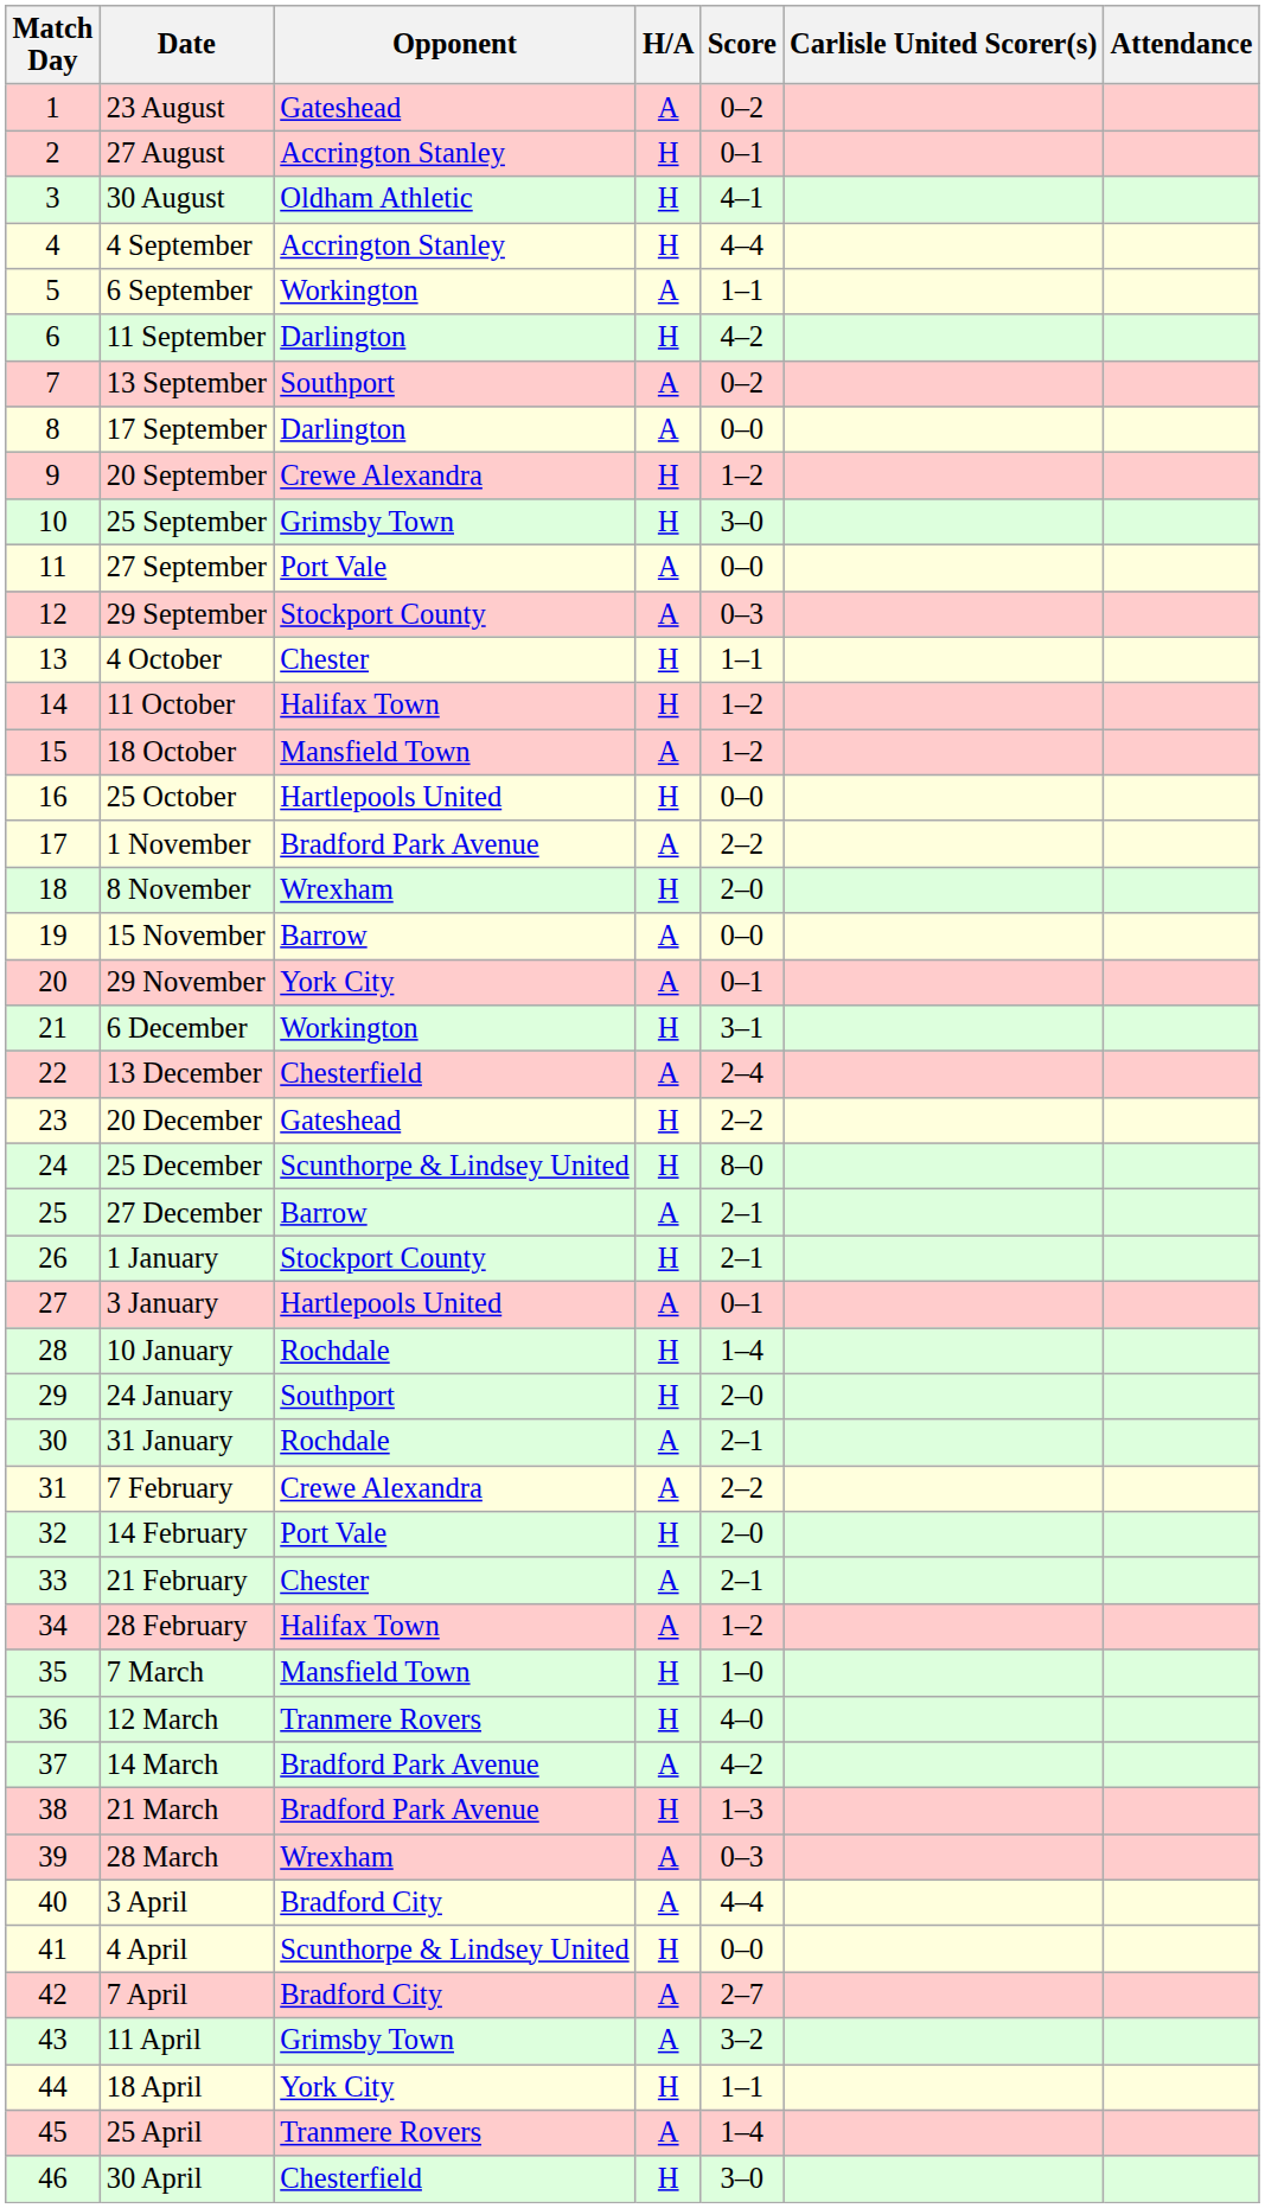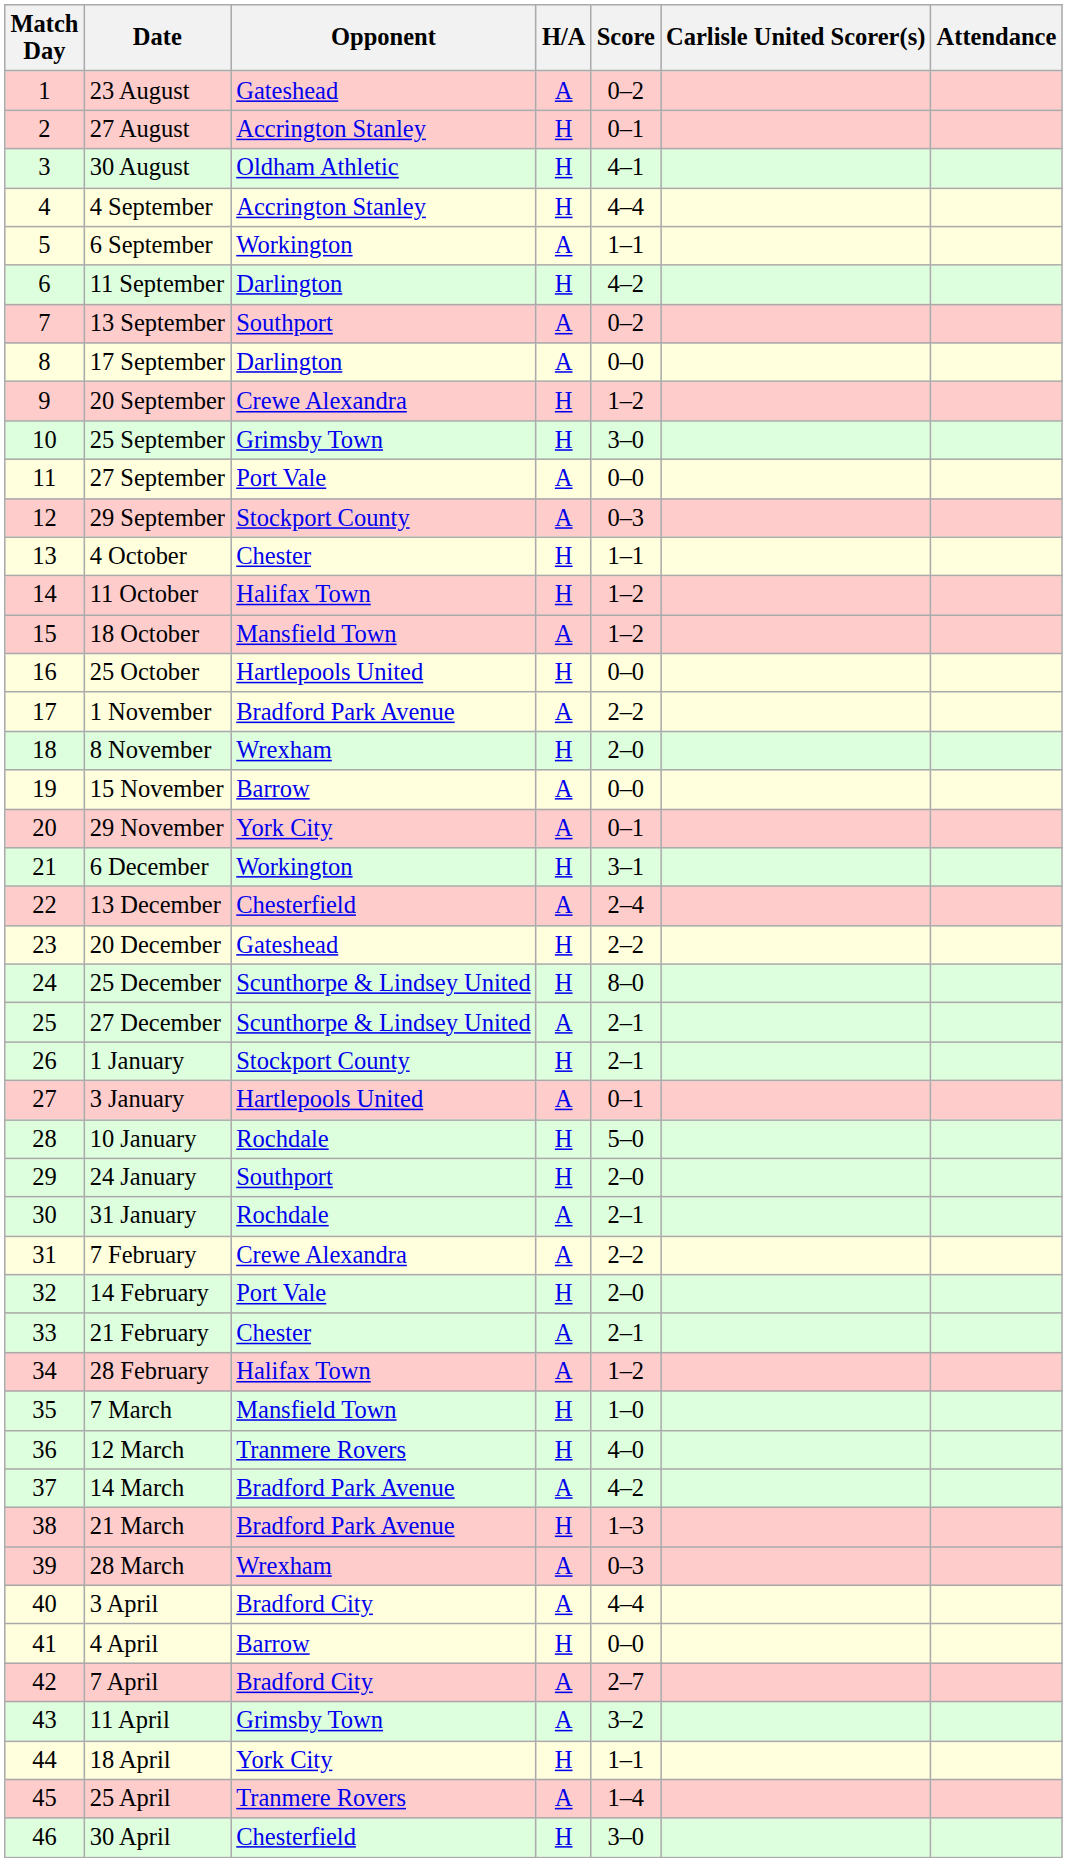 <table class="wikitable" style="text-align:center">
 <tr>
 <th>Match<br> Day</th>
 <th>Date</th>
 <th>Opponent</th>
 <th>H/A</th>
 <th>Score</th>
 <th>Carlisle United Scorer(s)</th>
 <th>Attendance</th>
 </tr>
 <tr bgcolor=#FFCCCC>
 <td>1</td>
 <td align=left>23 August</td>
 <td align=left><a href='#'>Gateshead</a></td>
 <td><a href='#'>A</a></td>
 <td>0–2</td>
 <td align=left></td>
 <td></td>
 </tr>
 <tr bgcolor=#FFCCCC>
 <td>2</td>
 <td align=left>27 August</td>
 <td align=left><a href='#'>Accrington Stanley</a></td>
 <td><a href='#'>H</a></td>
 <td>0–1</td>
 <td align=left></td>
 <td></td>
 </tr>
 <tr bgcolor=#ddffdd>
 <td>3</td>
 <td align=left>30 August</td>
 <td align=left><a href='#'>Oldham Athletic</a></td>
 <td><a href='#'>H</a></td>
 <td>4–1</td>
 <td align=left></td>
 <td></td>
 </tr>
 <tr bgcolor=#ffffdd>
 <td>4</td>
 <td align=left>4 September</td>
 <td align=left><a href='#'>Accrington Stanley</a></td>
 <td><a href='#'>H</a></td>
 <td>4–4</td>
 <td align=left></td>
 <td></td>
 </tr>
 <tr bgcolor=#ffffdd>
 <td>5</td>
 <td align=left>6 September</td>
 <td align=left><a href='#'>Workington</a></td>
 <td><a href='#'>A</a></td>
 <td>1–1</td>
 <td align=left></td>
 <td></td>
 </tr>
 <tr bgcolor=#ddffdd>
 <td>6</td>
 <td align=left>11 September</td>
 <td align=left><a href='#'>Darlington</a></td>
 <td><a href='#'>H</a></td>
 <td>4–2</td>
 <td align=left></td>
 <td></td>
 </tr>
 <tr bgcolor=#FFCCCC>
 <td>7</td>
 <td align=left>13 September</td>
 <td align=left><a href='#'>Southport</a></td>
 <td><a href='#'>A</a></td>
 <td>0–2</td>
 <td align=left></td>
 <td></td>
 </tr>
 <tr bgcolor=#ffffdd>
 <td>8</td>
 <td align=left>17 September</td>
 <td align=left><a href='#'>Darlington</a></td>
 <td><a href='#'>A</a></td>
 <td>0–0</td>
 <td align=left></td>
 <td></td>
 </tr>
 <tr bgcolor=#FFCCCC>
 <td>9</td>
 <td align=left>20 September</td>
 <td align=left><a href='#'>Crewe Alexandra</a></td>
 <td><a href='#'>H</a></td>
 <td>1–2</td>
 <td align=left></td>
 <td></td>
 </tr>
 <tr bgcolor=#ddffdd>
 <td>10</td>
 <td align=left>25 September</td>
 <td align=left><a href='#'>Grimsby Town</a></td>
 <td><a href='#'>H</a></td>
 <td>3–0</td>
 <td align=left></td>
 <td></td>
 </tr>
 <tr bgcolor=#ffffdd>
 <td>11</td>
 <td align=left>27 September</td>
 <td align=left><a href='#'>Port Vale</a></td>
 <td><a href='#'>A</a></td>
 <td>0–0</td>
 <td align=left></td>
 <td></td>
 </tr>
 <tr bgcolor=#FFCCCC>
 <td>12</td>
 <td align=left>29 September</td>
 <td align=left><a href='#'>Stockport County</a></td>
 <td><a href='#'>A</a></td>
 <td>0–3</td>
 <td align=left></td>
 <td></td>
 </tr>
 <tr bgcolor=#ffffdd>
 <td>13</td>
 <td align=left>4 October</td>
 <td align=left><a href='#'>Chester</a></td>
 <td><a href='#'>H</a></td>
 <td>1–1</td>
 <td align=left></td>
 <td></td>
 </tr>
 <tr bgcolor=#FFCCCC>
 <td>14</td>
 <td align=left>11 October</td>
 <td align=left><a href='#'>Halifax Town</a></td>
 <td><a href='#'>H</a></td>
 <td>1–2</td>
 <td align=left></td>
 <td></td>
 </tr>
 <tr bgcolor=#FFCCCC>
 <td>15</td>
 <td align=left>18 October</td>
 <td align=left><a href='#'>Mansfield Town</a></td>
 <td><a href='#'>A</a></td>
 <td>1–2</td>
 <td align=left></td>
 <td></td>
 </tr>
 <tr bgcolor=#ffffdd>
 <td>16</td>
 <td align=left>25 October</td>
 <td align=left><a href='#'>Hartlepools United</a></td>
 <td><a href='#'>H</a></td>
 <td>0–0</td>
 <td align=left></td>
 <td></td>
 </tr>
 <tr bgcolor=#ffffdd>
 <td>17</td>
 <td align=left>1 November</td>
 <td align=left><a href='#'>Bradford Park Avenue</a></td>
 <td><a href='#'>A</a></td>
 <td>2–2</td>
 <td align=left></td>
 <td></td>
 </tr>
 <tr bgcolor=#ddffdd>
 <td>18</td>
 <td align=left>8 November</td>
 <td align=left><a href='#'>Wrexham</a></td>
 <td><a href='#'>H</a></td>
 <td>2–0</td>
 <td align=left></td>
 <td></td>
 </tr>
 <tr bgcolor=#ffffdd>
 <td>19</td>
 <td align=left>15 November</td>
 <td align=left><a href='#'>Barrow</a></td>
 <td><a href='#'>A</a></td>
 <td>0–0</td>
 <td align=left></td>
 <td></td>
 </tr>
 <tr bgcolor=#FFCCCC>
 <td>20</td>
 <td align=left>29 November</td>
 <td align=left><a href='#'>York City</a></td>
 <td><a href='#'>A</a></td>
 <td>0–1</td>
 <td align=left></td>
 <td></td>
 </tr>
 <tr bgcolor=#ddffdd>
 <td>21</td>
 <td align=left>6 December</td>
 <td align=left><a href='#'>Workington</a></td>
 <td><a href='#'>H</a></td>
 <td>3–1</td>
 <td align=left></td>
 <td></td>
 </tr>
 <tr bgcolor=#FFCCCC>
 <td>22</td>
 <td align=left>13 December</td>
 <td align=left><a href='#'>Chesterfield</a></td>
 <td><a href='#'>A</a></td>
 <td>2–4</td>
 <td align=left></td>
 <td></td>
 </tr>
 <tr bgcolor=#ffffdd>
 <td>23</td>
 <td align=left>20 December</td>
 <td align=left><a href='#'>Gateshead</a></td>
 <td><a href='#'>H</a></td>
 <td>2–2</td>
 <td align=left></td>
 <td></td>
 </tr>
 <tr bgcolor=#ddffdd>
 <td>24</td>
 <td align=left>25 December</td>
 <td align=left><a href='#'>Scunthorpe & Lindsey United</a></td>
 <td><a href='#'>H</a></td>
 <td>8–0</td>
 <td align=left></td>
 <td></td>
 </tr>
 <tr bgcolor=#ddffdd>
 <td>25</td>
 <td align=left>27 December</td>
-<td align=left><a href='#'>Barrow</a></td>
+<td align=left><a href='#'>Scunthorpe & Lindsey United</a></td>
 <td><a href='#'>A</a></td>
 <td>2–1</td>
 <td align=left></td>
 <td></td>
 </tr>
 <tr bgcolor=#ddffdd>
 <td>26</td>
 <td align=left>1 January</td>
 <td align=left><a href='#'>Stockport County</a></td>
 <td><a href='#'>H</a></td>
 <td>2–1</td>
 <td align=left></td>
 <td></td>
 </tr>
 <tr bgcolor=#FFCCCC>
 <td>27</td>
 <td align=left>3 January</td>
 <td align=left><a href='#'>Hartlepools United</a></td>
 <td><a href='#'>A</a></td>
 <td>0–1</td>
 <td align=left></td>
 <td></td>
 </tr>
 <tr bgcolor=#ddffdd>
 <td>28</td>
 <td align=left>10 January</td>
 <td align=left><a href='#'>Rochdale</a></td>
 <td><a href='#'>H</a></td>
-<td>1–4</td>
+<td>5–0</td>
 <td align=left></td>
 <td></td>
 </tr>
 <tr bgcolor=#ddffdd>
 <td>29</td>
 <td align=left>24 January</td>
 <td align=left><a href='#'>Southport</a></td>
 <td><a href='#'>H</a></td>
 <td>2–0</td>
 <td align=left></td>
 <td></td>
 </tr>
 <tr bgcolor=#ddffdd>
 <td>30</td>
 <td align=left>31 January</td>
 <td align=left><a href='#'>Rochdale</a></td>
 <td><a href='#'>A</a></td>
 <td>2–1</td>
 <td align=left></td>
 <td></td>
 </tr>
 <tr bgcolor=#ffffdd>
 <td>31</td>
 <td align=left>7 February</td>
 <td align=left><a href='#'>Crewe Alexandra</a></td>
 <td><a href='#'>A</a></td>
 <td>2–2</td>
 <td align=left></td>
 <td></td>
 </tr>
 <tr bgcolor=#ddffdd>
 <td>32</td>
 <td align=left>14 February</td>
 <td align=left><a href='#'>Port Vale</a></td>
 <td><a href='#'>H</a></td>
 <td>2–0</td>
 <td align=left></td>
 <td></td>
 </tr>
 <tr bgcolor=#ddffdd>
 <td>33</td>
 <td align=left>21 February</td>
 <td align=left><a href='#'>Chester</a></td>
 <td><a href='#'>A</a></td>
 <td>2–1</td>
 <td align=left></td>
 <td></td>
 </tr>
 <tr bgcolor=#FFCCCC>
 <td>34</td>
 <td align=left>28 February</td>
 <td align=left><a href='#'>Halifax Town</a></td>
 <td><a href='#'>A</a></td>
 <td>1–2</td>
 <td align=left></td>
 <td></td>
 </tr>
 <tr bgcolor=#ddffdd>
 <td>35</td>
 <td align=left>7 March</td>
 <td align=left><a href='#'>Mansfield Town</a></td>
 <td><a href='#'>H</a></td>
 <td>1–0</td>
 <td align=left></td>
 <td></td>
 </tr>
 <tr bgcolor=#ddffdd>
 <td>36</td>
 <td align=left>12 March</td>
 <td align=left><a href='#'>Tranmere Rovers</a></td>
 <td><a href='#'>H</a></td>
 <td>4–0</td>
 <td align=left></td>
 <td></td>
 </tr>
 <tr bgcolor=#ddffdd>
 <td>37</td>
 <td align=left>14 March</td>
 <td align=left><a href='#'>Bradford Park Avenue</a></td>
 <td><a href='#'>A</a></td>
 <td>4–2</td>
 <td align=left></td>
 <td></td>
 </tr>
 <tr bgcolor=#FFCCCC>
 <td>38</td>
 <td align=left>21 March</td>
 <td align=left><a href='#'>Bradford Park Avenue</a></td>
 <td><a href='#'>H</a></td>
 <td>1–3</td>
 <td align=left></td>
 <td></td>
 </tr>
 <tr bgcolor=#FFCCCC>
 <td>39</td>
 <td align=left>28 March</td>
 <td align=left><a href='#'>Wrexham</a></td>
 <td><a href='#'>A</a></td>
 <td>0–3</td>
 <td align=left></td>
 <td></td>
 </tr>
 <tr bgcolor=#ffffdd>
 <td>40</td>
 <td align=left>3 April</td>
 <td align=left><a href='#'>Bradford City</a></td>
 <td><a href='#'>A</a></td>
 <td>4–4</td>
 <td align=left></td>
 <td></td>
 </tr>
 <tr bgcolor=#ffffdd>
 <td>41</td>
 <td align=left>4 April</td>
-<td align=left><a href='#'>Scunthorpe & Lindsey United</a></td>
+<td align=left><a href='#'>Barrow</a></td>
 <td><a href='#'>H</a></td>
 <td>0–0</td>
 <td align=left></td>
 <td></td>
 </tr>
 <tr bgcolor=#FFCCCC>
 <td>42</td>
 <td align=left>7 April</td>
 <td align=left><a href='#'>Bradford City</a></td>
 <td><a href='#'>A</a></td>
 <td>2–7</td>
 <td align=left></td>
 <td></td>
 </tr>
 <tr bgcolor=#ddffdd>
 <td>43</td>
 <td align=left>11 April</td>
 <td align=left><a href='#'>Grimsby Town</a></td>
 <td><a href='#'>A</a></td>
 <td>3–2</td>
 <td align=left></td>
 <td></td>
 </tr>
 <tr bgcolor=#ffffdd>
 <td>44</td>
 <td align=left>18 April</td>
 <td align=left><a href='#'>York City</a></td>
 <td><a href='#'>H</a></td>
 <td>1–1</td>
 <td align=left></td>
 <td></td>
 </tr>
 <tr bgcolor=#FFCCCC>
 <td>45</td>
 <td align=left>25 April</td>
 <td align=left><a href='#'>Tranmere Rovers</a></td>
 <td><a href='#'>A</a></td>
 <td>1–4</td>
 <td align=left></td>
 <td></td>
 </tr>
 <tr bgcolor=#ddffdd>
 <td>46</td>
 <td align=left>30 April</td>
 <td align=left><a href='#'>Chesterfield</a></td>
 <td><a href='#'>H</a></td>
 <td>3–0</td>
 <td align=left></td>
 <td></td>
 </tr>
 </table>
